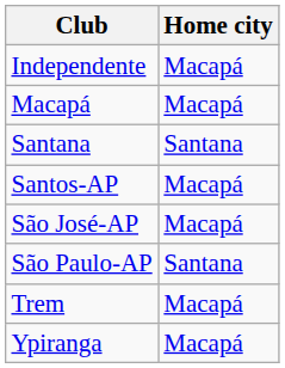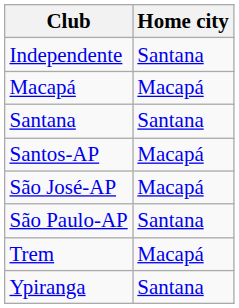 <table class="wikitable sortable">
 <tr>
 <th>Club</th>
 <th>Home city</th>
 </tr>
 <tr>
 <td><a href='#'>Independente</a></td>
-<td><a href='#'>Macapá</a></td>
+<td><a href='#'>Santana</a></td>
 </tr>
 <tr>
 <td><a href='#'>Macapá</a></td>
 <td><a href='#'>Macapá</a></td>
 </tr>
 <tr>
 <td><a href='#'>Santana</a></td>
 <td><a href='#'>Santana</a></td>
 </tr>
 <tr>
 <td><a href='#'>Santos-AP</a></td>
 <td><a href='#'>Macapá</a></td>
 </tr>
 <tr>
 <td><a href='#'>São José-AP</a></td>
 <td><a href='#'>Macapá</a></td>
 </tr>
 <tr>
 <td><a href='#'>São Paulo-AP</a></td>
 <td><a href='#'>Santana</a></td>
 </tr>
 <tr>
 <td><a href='#'>Trem</a></td>
 <td><a href='#'>Macapá</a></td>
 </tr>
 <tr>
 <td><a href='#'>Ypiranga</a></td>
-<td><a href='#'>Macapá</a></td>
+<td><a href='#'>Santana</a></td>
 </tr>
 </table>
